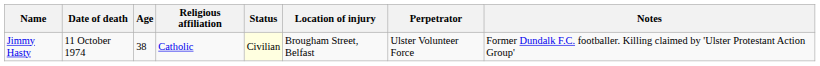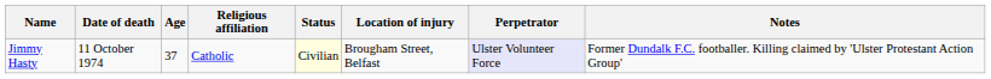 <table class="wikitable sortable">
 <tr>
 <th>Name</th>
 <th>Date of death</th>
 <th>Age</th>
 <th>Religious affiliation</th>
 <th>Status</th>
 <th>Location of injury</th>
 <th>Perpetrator</th>
 <th>Notes</th>
 </tr>
 <tr>
 <td><a href='#'>Jimmy Hasty</a></td>
 <td>11 October 1974</td>
-<td>38</td>
+<td>37</td>
 <td><a href='#'>Catholic</a></td>
 <td style="background: lightyellow;">Civilian</td>
 <td>Brougham Street, Belfast</td>
-<td>Ulster Volunteer Force</td>
+<td style="background: lavender;">Ulster Volunteer Force</td>
 <td>Former <a href='#'>Dundalk F.C.</a> footballer. Killing claimed by 'Ulster Protestant Action Group'</td>
 </tr>
 </table>
